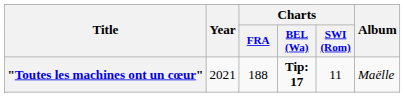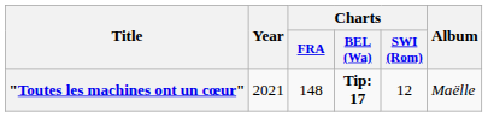 <table class="wikitable plainrowheaders">
 <tr>
 <th rowspan="2">Title</th>
 <th rowspan="2">Year</th>
 <th colspan="3">Charts</th>
 <th rowspan="2">Album</th>
 </tr>
 <tr>
 <th style="width:3em;font-size:85%"><a href='#'>FRA</a><br></th>
 <th style="width:3em;font-size:85%"><a href='#'>BEL<br>(Wa)</a><br></th>
 <th style="width:3em;font-size:85%"><a href='#'>SWI<br>(Rom)</a><br></th>
 </tr>
 <tr>
 <th scope="row">"<a href='#'>Toutes les machines ont un cœur</a>"</th>
 <td>2021</td>
-<td align="center">188</td>
+<td align="center">148</td>
 <td align="center"><strong>Tip: 17</strong></td>
-<td align="center">11</td>
+<td align="center">12</td>
 <td><em>Maëlle</em></td>
 </tr>
 </table>
